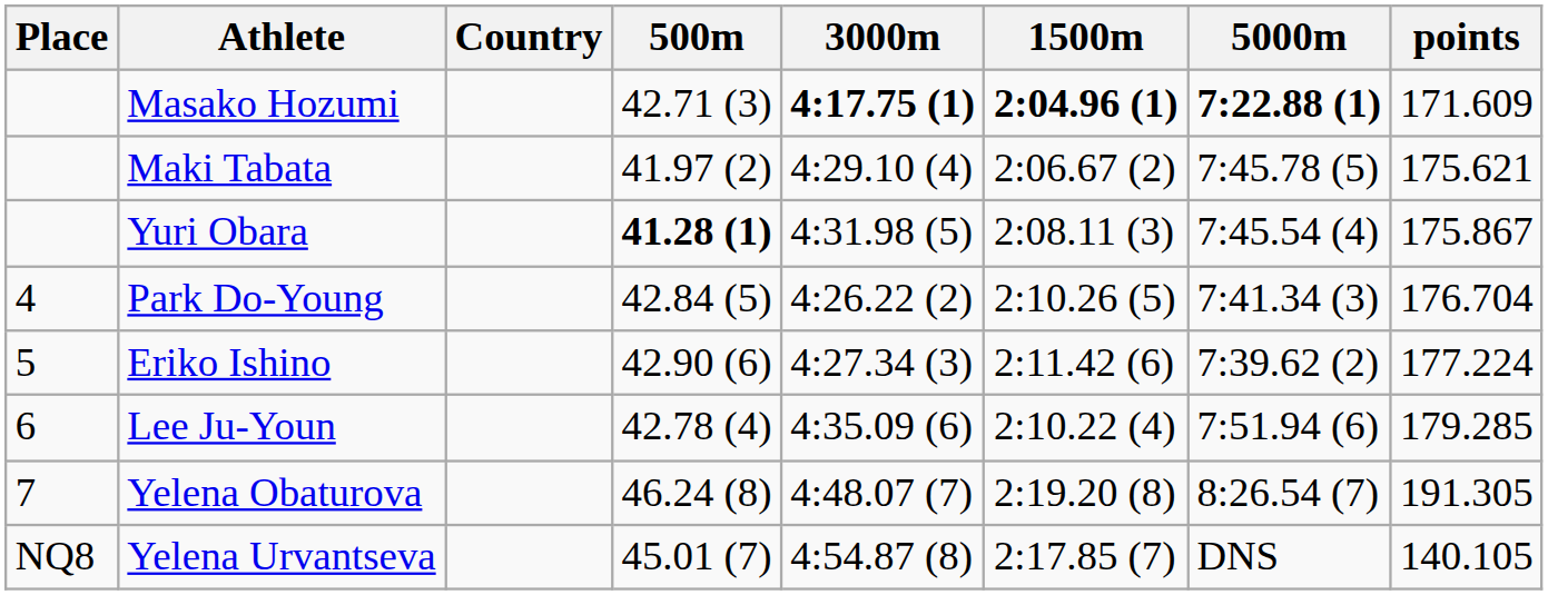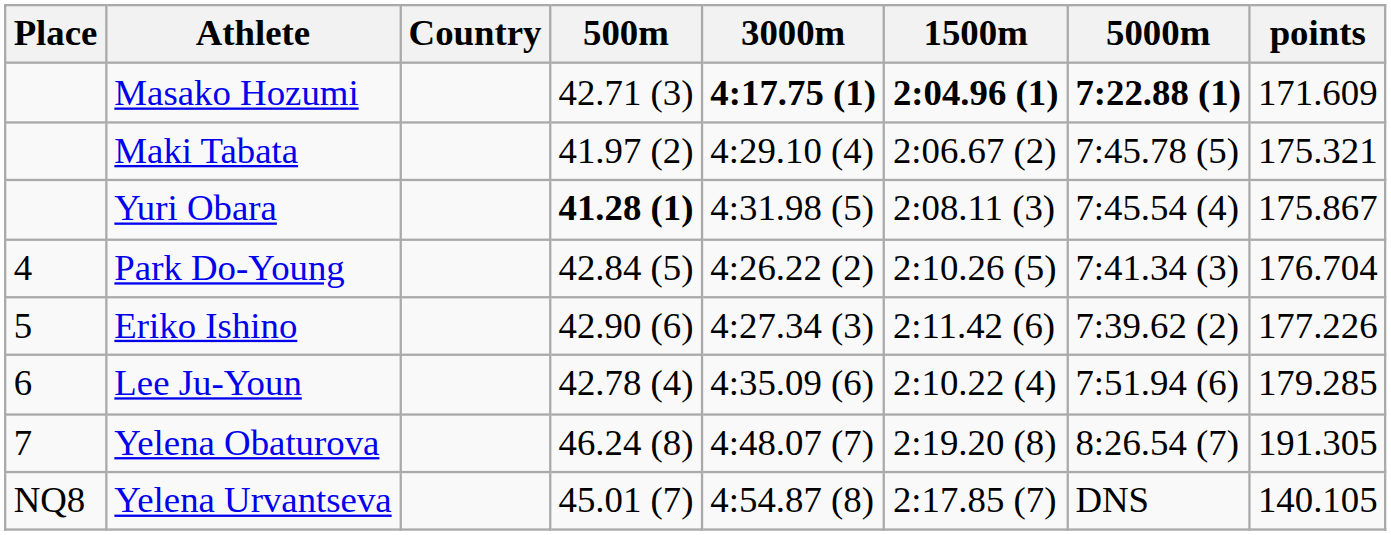 <table class="wikitable">
 <tr>
 <th>Place</th>
 <th>Athlete</th>
 <th>Country</th>
 <th>500m</th>
 <th>3000m</th>
 <th>1500m</th>
 <th>5000m</th>
 <th>points</th>
 </tr>
 <tr>
 <td></td>
 <td><a href='#'>Masako Hozumi</a></td>
 <td></td>
 <td>42.71 (3)</td>
 <td><strong>4:17.75 (1)</strong></td>
 <td><strong>2:04.96 (1)</strong></td>
 <td><strong>7:22.88 (1)</strong></td>
 <td>171.609</td>
 </tr>
 <tr>
 <td></td>
 <td><a href='#'>Maki Tabata</a></td>
 <td></td>
 <td>41.97 (2)</td>
 <td>4:29.10 (4)</td>
 <td>2:06.67 (2)</td>
 <td>7:45.78 (5)</td>
-<td>175.621</td>
+<td>175.321</td>
 </tr>
 <tr>
 <td></td>
 <td><a href='#'>Yuri Obara</a></td>
 <td></td>
 <td><strong>41.28 (1)</strong></td>
 <td>4:31.98 (5)</td>
 <td>2:08.11 (3)</td>
 <td>7:45.54 (4)</td>
 <td>175.867</td>
 </tr>
 <tr>
 <td>4</td>
 <td><a href='#'>Park Do-Young</a></td>
 <td></td>
 <td>42.84 (5)</td>
 <td>4:26.22 (2)</td>
 <td>2:10.26 (5)</td>
 <td>7:41.34 (3)</td>
 <td>176.704</td>
 </tr>
 <tr>
 <td>5</td>
 <td><a href='#'>Eriko Ishino</a></td>
 <td></td>
 <td>42.90 (6)</td>
 <td>4:27.34 (3)</td>
 <td>2:11.42 (6)</td>
 <td>7:39.62 (2)</td>
-<td>177.224</td>
+<td>177.226</td>
 </tr>
 <tr>
 <td>6</td>
 <td><a href='#'>Lee Ju-Youn</a></td>
 <td></td>
 <td>42.78 (4)</td>
 <td>4:35.09 (6)</td>
 <td>2:10.22 (4)</td>
 <td>7:51.94 (6)</td>
 <td>179.285</td>
 </tr>
 <tr>
 <td>7</td>
 <td><a href='#'>Yelena Obaturova</a></td>
 <td></td>
 <td>46.24 (8)</td>
 <td>4:48.07 (7)</td>
 <td>2:19.20 (8)</td>
 <td>8:26.54 (7)</td>
 <td>191.305</td>
 </tr>
 <tr>
 <td>NQ8</td>
 <td><a href='#'>Yelena Urvantseva</a></td>
 <td></td>
 <td>45.01 (7)</td>
 <td>4:54.87 (8)</td>
 <td>2:17.85 (7)</td>
 <td>DNS</td>
 <td>140.105</td>
 </tr>
 </table>
